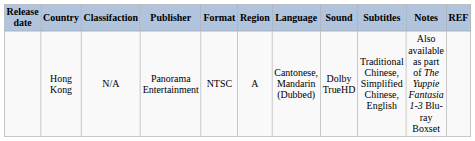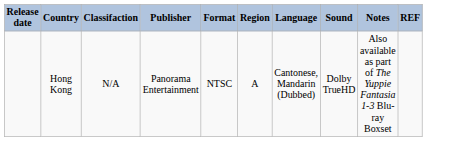 <table class="wikitable">
 <tr>
 <th style="background:#B0C4DE;">Release date<br></th>
 <th style="background:#B0C4DE;">Country<br></th>
 <th style="background:#B0C4DE;">Classifaction<br></th>
 <th style="background:#B0C4DE;">Publisher <br></th>
 <th style="background:#B0C4DE;">Format <br></th>
 <th style="background:#B0C4DE;">Region <br></th>
 <th style="background:#B0C4DE;">Language<br></th>
 <th style="background:#B0C4DE;">Sound <br></th>
-<th style="background:#B0C4DE;">Subtitles <br></th>
 <th style="background:#B0C4DE;">Notes<br></th>
 <th style="background:#B0C4DE;">REF</th>
 </tr>
 <tr style="text-align:center;">
 <td></td>
 <td>Hong Kong</td>
 <td>N/A</td>
 <td>Panorama Entertainment</td>
 <td>NTSC</td>
 <td>A</td>
 <td>Cantonese, <br> Mandarin (Dubbed)</td>
 <td>Dolby TrueHD</td>
-<td>Traditional Chinese, Simplified Chinese, English</td>
 <td>Also available as part of <em>The Yuppie Fantasia 1-3</em> Blu-ray Boxset</td>
 <td></td>
 </tr>
 </table>
